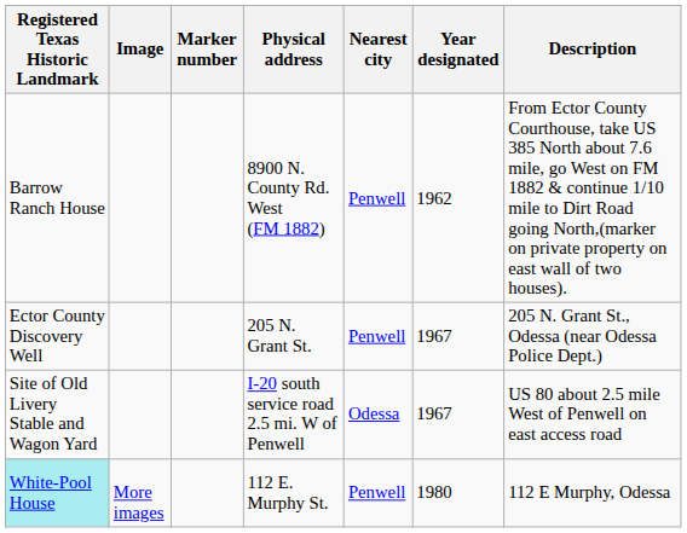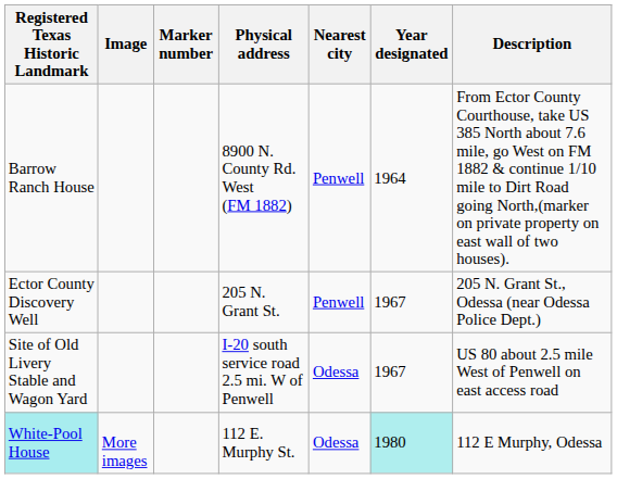 <table class="wikitable sortable">
 <tr>
 <th>Registered Texas Historic Landmark</th>
 <th>Image</th>
 <th>Marker number</th>
 <th>Physical address</th>
 <th>Nearest city</th>
 <th>Year designated</th>
 <th>Description</th>
 </tr>
 <tr>
 <td>Barrow Ranch House</td>
 <td></td>
 <td></td>
 <td>8900 N. County Rd. West (<a href='#'>FM 1882</a>)<br></td>
 <td><a href='#'>Penwell</a></td>
-<td>1962</td>
+<td>1964</td>
 <td>From Ector County Courthouse, take US 385 North about 7.6 mile, go West on FM 1882 & continue 1/10 mile to Dirt Road going North,(marker on private property on east wall of two houses).</td>
 </tr>
 <tr>
 <td>Ector County Discovery Well</td>
 <td></td>
 <td></td>
 <td>205 N. Grant St.<br></td>
 <td><a href='#'>Penwell</a></td>
 <td>1967</td>
 <td>205 N. Grant St., Odessa (near Odessa Police Dept.)</td>
 </tr>
 <tr>
 <td>Site of Old Livery Stable and Wagon Yard</td>
 <td></td>
 <td></td>
 <td><a href='#'>I-20</a> south service road 2.5 mi. W of Penwell<br></td>
 <td><a href='#'>Odessa</a></td>
 <td>1967</td>
 <td>US 80 about 2.5 mile West of Penwell on east access road</td>
 </tr>
 <tr>
 <td style="background: #A8EDEF"><a href='#'>White-Pool House</a></td>
 <td><br> <a href='#'>More images</a></td>
 <td></td>
 <td>112 E. Murphy St.<br></td>
-<td><a href='#'>Penwell</a></td>
-<td>1980</td>
+<td><a href='#'>Odessa</a></td>
+<td style="background: paleturquoise;">1980</td>
 <td>112 E Murphy, Odessa</td>
 </tr>
 </table>
